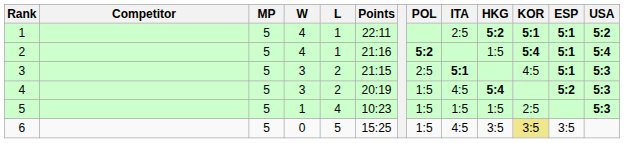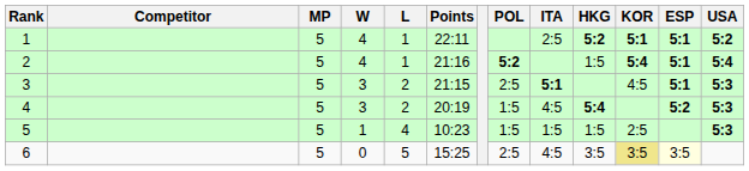 <table class="wikitable" style="text-align:center">
 <tr>
 <th>Rank</th>
 <th style="width:17em">Competitor</th>
 <th style="width:2.5em">MP</th>
 <th style="width:2.5em">W</th>
 <th style="width:2.5em">L</th>
 <th>Points</th>
 <th rowspan="7"> </th>
 <th style="width:2.5em">POL</th>
 <th style="width:2.5em">ITA</th>
 <th style="width:2.5em">HKG</th>
 <th style="width:2.5em">KOR</th>
 <th style="width:2.5em">ESP</th>
 <th style="width:2.5em">USA</th>
 </tr>
 <tr style="background:#cfc;">
 <td>1</td>
 <td style="text-align:left"></td>
 <td>5</td>
 <td>4</td>
 <td>1</td>
 <td>22:11</td>
 <td></td>
 <td>2:5</td>
 <td><strong>5:2</strong></td>
 <td><strong>5:1</strong></td>
 <td><strong>5:1</strong></td>
 <td><strong>5:2</strong></td>
 </tr>
 <tr style="background:#cfc;">
 <td>2</td>
 <td style="text-align:left"></td>
 <td>5</td>
 <td>4</td>
 <td>1</td>
 <td>21:16</td>
 <td><strong>5:2</strong></td>
 <td></td>
 <td>1:5</td>
 <td><strong>5:4</strong></td>
 <td><strong>5:1</strong></td>
 <td><strong>5:4</strong></td>
 </tr>
 <tr style="background:#cfc;">
 <td>3</td>
 <td style="text-align:left"></td>
 <td>5</td>
 <td>3</td>
 <td>2</td>
 <td>21:15</td>
 <td>2:5</td>
 <td><strong>5:1</strong></td>
 <td></td>
 <td>4:5</td>
 <td><strong>5:1</strong></td>
 <td><strong>5:3</strong></td>
 </tr>
 <tr style="background:#cfc;">
 <td>4</td>
 <td style="text-align:left"></td>
 <td>5</td>
 <td>3</td>
 <td>2</td>
 <td>20:19</td>
 <td>1:5</td>
 <td>4:5</td>
 <td><strong>5:4</strong></td>
 <td></td>
 <td><strong>5:2</strong></td>
 <td><strong>5:3</strong></td>
 </tr>
 <tr style="background:#cfc;">
 <td>5</td>
 <td style="text-align:left"></td>
 <td>5</td>
 <td>1</td>
 <td>4</td>
 <td>10:23</td>
 <td>1:5</td>
 <td>1:5</td>
 <td>1:5</td>
 <td>2:5</td>
 <td></td>
 <td><strong>5:3</strong></td>
 </tr>
 <tr>
 <td>6</td>
 <td style="text-align:left"></td>
 <td>5</td>
 <td>0</td>
 <td>5</td>
 <td>15:25</td>
-<td>1:5</td>
+<td>2:5</td>
 <td>4:5</td>
 <td>3:5</td>
 <td style="background: khaki;">3:5</td>
-<td>3:5</td>
+<td style="background: lightyellow;">3:5</td>
 <td></td>
 </tr>
 </table>
